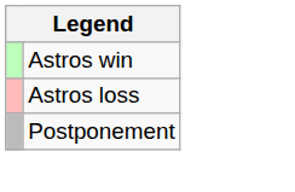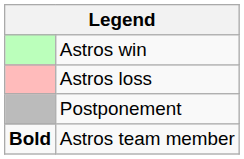 <table class="wikitable" style="font-size:90%">
 <tr>
 <th colspan="2">Legend</th>
 </tr>
 <tr>
 <td bgcolor="#bbffbb"> </td>
 <td>Astros win</td>
 </tr>
 <tr>
 <td bgcolor="#ffbbbb"> </td>
 <td>Astros loss</td>
 </tr>
 <tr>
 <td bgcolor="#bbbbbb"> </td>
 <td>Postponement</td>
 </tr>
+<tr>
+<td><strong>Bold</strong></td>
+<td>Astros team member</td>
+</tr>
 </table>
